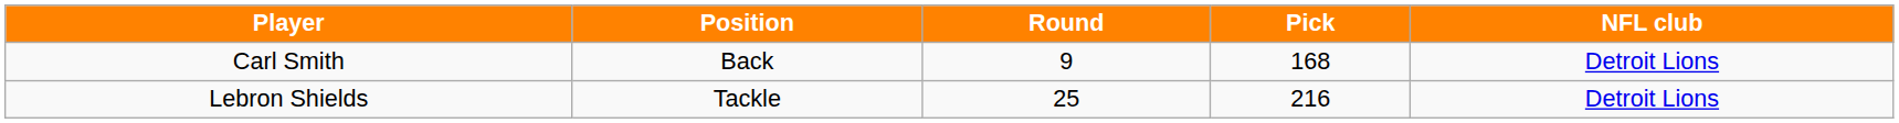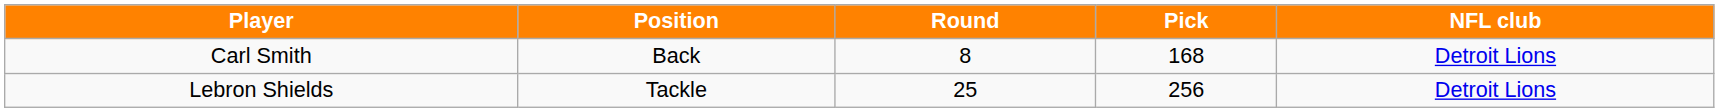 <table class="wikitable" width="80%">
 <tr align="center"  style="background:#FF8200;color:#FFFFFF;">
 <td><strong>Player</strong></td>
 <td><strong>Position</strong></td>
 <td><strong>Round</strong></td>
 <td><strong>Pick</strong></td>
 <td><strong>NFL club</strong></td>
 </tr>
 <tr align="center" bgcolor="">
 <td>Carl Smith</td>
 <td>Back</td>
-<td>9</td>
+<td>8</td>
 <td>168</td>
 <td><a href='#'>Detroit Lions</a></td>
 </tr>
 <tr align="center" bgcolor="">
 <td>Lebron Shields</td>
 <td>Tackle</td>
 <td>25</td>
-<td>216</td>
+<td>256</td>
 <td><a href='#'>Detroit Lions</a></td>
 </tr>
 </table>
